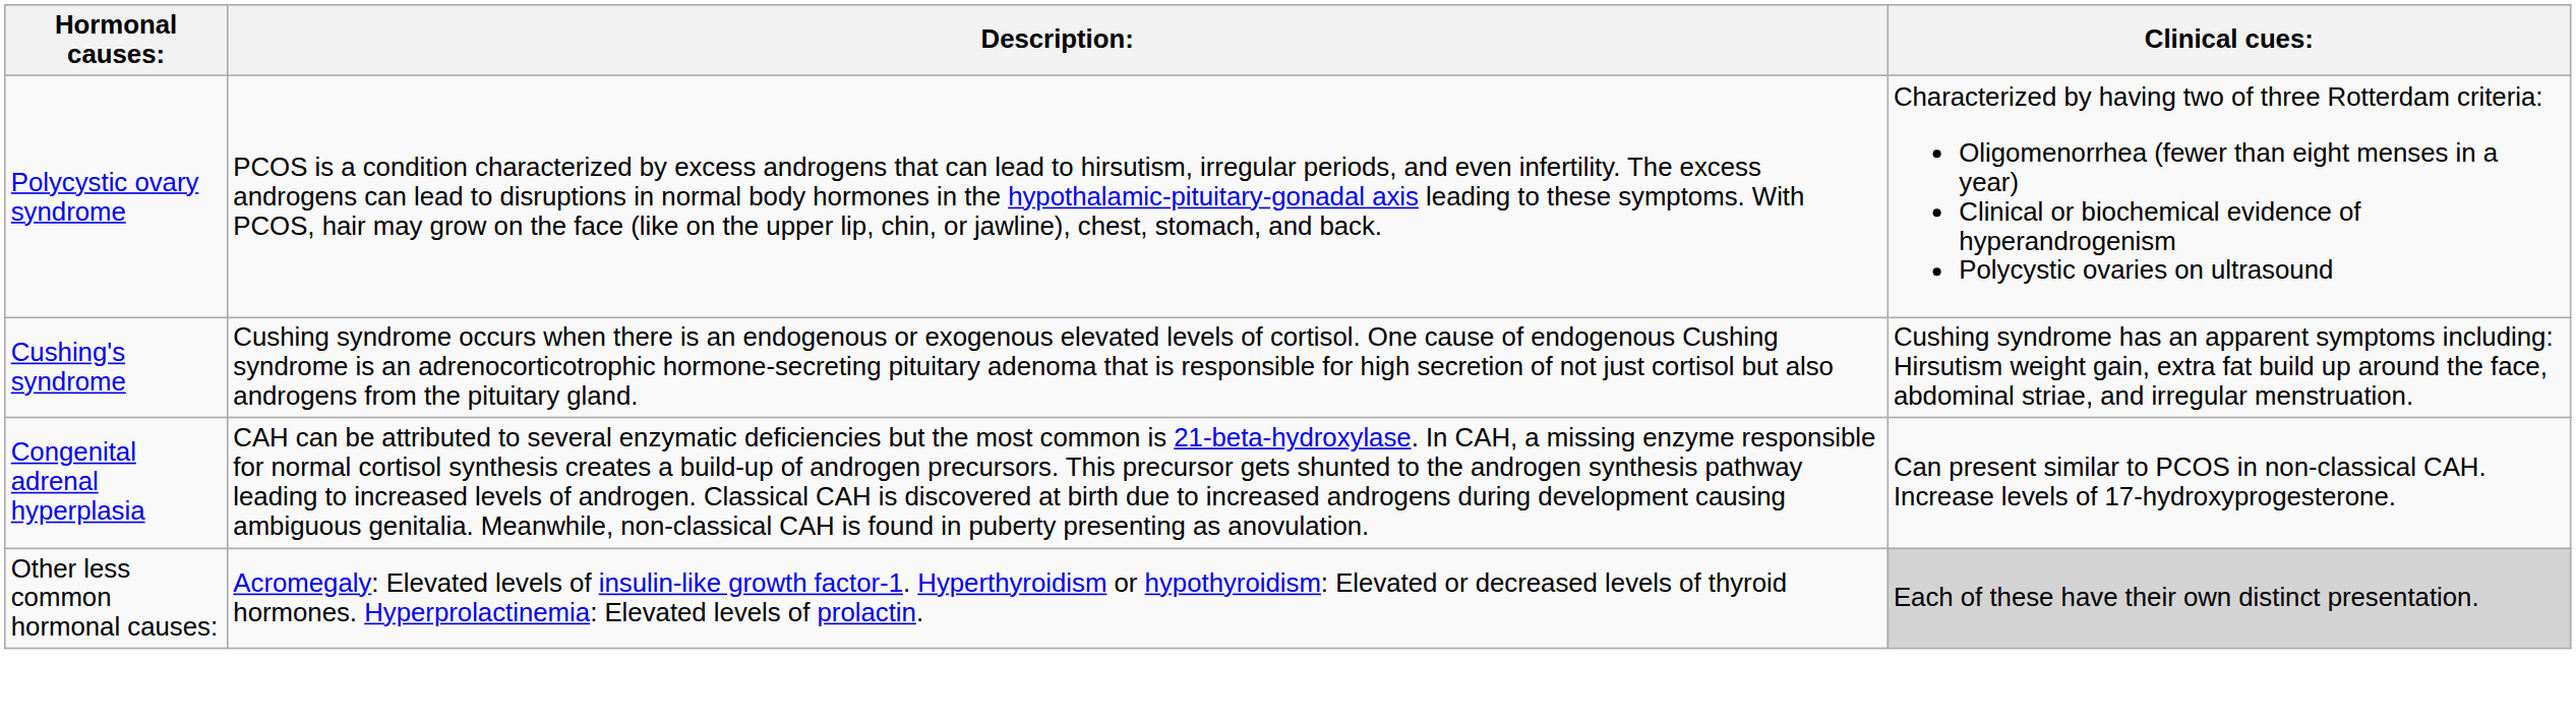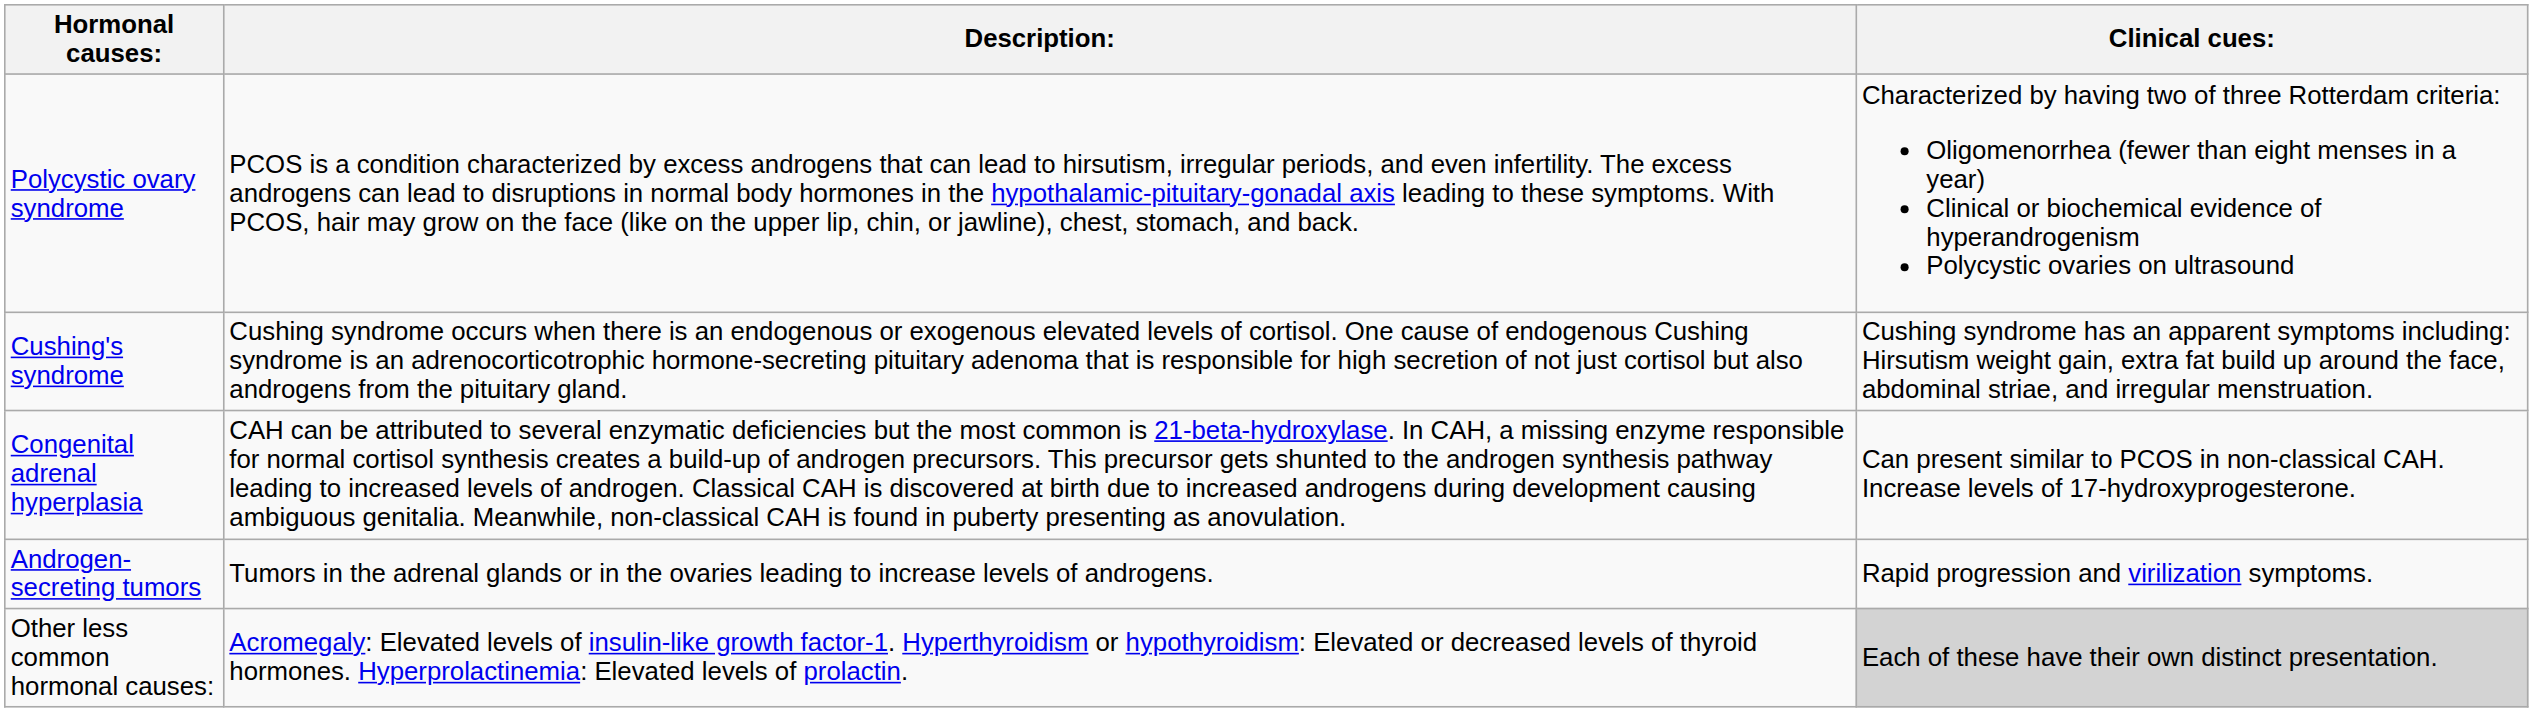 <table class="wikitable">
 <tr>
 <th>Hormonal causes:</th>
 <th>Description:</th>
 <th>Clinical cues:</th>
 </tr>
 <tr>
 <td><a href='#'>Polycystic ovary syndrome</a></td>
 <td>PCOS is a condition characterized by excess androgens that can lead to hirsutism, irregular periods, and even infertility. The excess androgens can lead to disruptions in normal body hormones in the <a href='#'>hypothalamic-pituitary-gonadal axis</a> leading to these symptoms. With PCOS, hair may grow on the face (like on the upper lip, chin, or jawline), chest, stomach, and back.</td>
 <td>Characterized by having two of three Rotterdam criteria:<br><ul><li>Oligomenorrhea (fewer than eight menses in a year)</li><li>Clinical or biochemical evidence of hyperandrogenism</li><li>Polycystic ovaries on ultrasound</li></ul></td>
 </tr>
 <tr>
 <td><a href='#'>Cushing's syndrome</a></td>
 <td>Cushing syndrome occurs when there is an endogenous or exogenous elevated levels of cortisol. One cause of endogenous Cushing syndrome is an adrenocorticotrophic hormone-secreting pituitary adenoma that is responsible for high secretion of not just cortisol but also androgens from the pituitary gland.</td>
 <td>Cushing syndrome has an apparent symptoms including: Hirsutism weight gain, extra fat build up around the face, abdominal striae, and irregular menstruation.</td>
 </tr>
 <tr>
 <td><a href='#'>Congenital adrenal hyperplasia</a></td>
 <td>CAH can be attributed to several enzymatic deficiencies but the most common is <a href='#'>21-beta-hydroxylase</a>. In CAH, a missing enzyme responsible for normal cortisol synthesis creates a build-up of androgen precursors. This precursor gets shunted to the androgen synthesis pathway leading to increased levels of androgen. Classical CAH is discovered at birth due to increased androgens during development causing ambiguous genitalia. Meanwhile, non-classical CAH is found in puberty presenting as anovulation.</td>
 <td>Can present similar to PCOS in non-classical CAH. Increase levels of 17-hydroxyprogesterone.</td>
 </tr>
 <tr>
+<td><a href='#'>Androgen-secreting tumors</a></td>
+<td>Tumors in the adrenal glands or in the ovaries leading to increase levels of androgens.</td>
+<td>Rapid progression and <a href='#'>virilization</a> symptoms.</td>
+</tr>
+<tr>
 <td>Other less common hormonal causes:</td>
 <td><a href='#'>Acromegaly</a>: Elevated levels of <a href='#'>insulin-like growth factor-1</a>. <a href='#'>Hyperthyroidism</a> or <a href='#'>hypothyroidism</a>: Elevated or decreased levels of thyroid hormones. <a href='#'>Hyperprolactinemia</a>: Elevated levels of <a href='#'>prolactin</a>.</td>
 <td style="background: lightgrey;">Each of these have their own distinct presentation.</td>
 </tr>
 </table>
